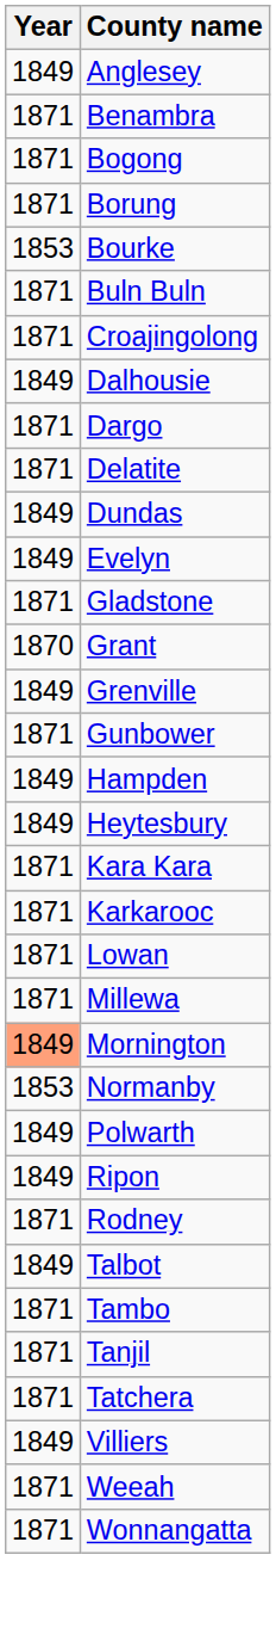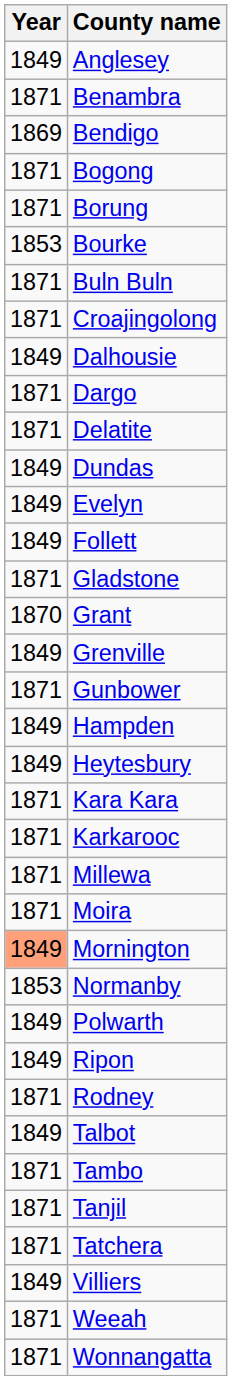 <table class="wikitable sortable">
 <tr>
 <th>Year</th>
 <th>County name</th>
 </tr>
 <tr>
 <td>1849</td>
 <td><a href='#'>Anglesey</a></td>
 </tr>
 <tr>
 <td>1871</td>
 <td><a href='#'>Benambra</a></td>
+</tr>
+<tr>
+<td>1869</td>
+<td><a href='#'>Bendigo</a></td>
 </tr>
 <tr>
 <td>1871</td>
 <td><a href='#'>Bogong</a></td>
 </tr>
 <tr>
 <td>1871</td>
 <td><a href='#'>Borung</a></td>
 </tr>
 <tr>
 <td>1853</td>
 <td><a href='#'>Bourke</a></td>
 </tr>
 <tr>
 <td>1871</td>
 <td><a href='#'>Buln Buln</a></td>
 </tr>
 <tr>
 <td>1871</td>
 <td><a href='#'>Croajingolong</a></td>
 </tr>
 <tr>
 <td>1849</td>
 <td><a href='#'>Dalhousie</a></td>
 </tr>
 <tr>
 <td>1871</td>
 <td><a href='#'>Dargo</a></td>
 </tr>
 <tr>
 <td>1871</td>
 <td><a href='#'>Delatite</a></td>
 </tr>
 <tr>
 <td>1849</td>
 <td><a href='#'>Dundas</a></td>
 </tr>
 <tr>
 <td>1849</td>
 <td><a href='#'>Evelyn</a></td>
 </tr>
 <tr>
+<td>1849</td>
+<td><a href='#'>Follett</a></td>
+</tr>
+<tr>
 <td>1871</td>
 <td><a href='#'>Gladstone</a></td>
 </tr>
 <tr>
 <td>1870</td>
 <td><a href='#'>Grant</a></td>
 </tr>
 <tr>
 <td>1849</td>
 <td><a href='#'>Grenville</a></td>
 </tr>
 <tr>
 <td>1871</td>
 <td><a href='#'>Gunbower</a></td>
 </tr>
 <tr>
 <td>1849</td>
 <td><a href='#'>Hampden</a></td>
 </tr>
 <tr>
 <td>1849</td>
 <td><a href='#'>Heytesbury</a></td>
 </tr>
 <tr>
 <td>1871</td>
 <td><a href='#'>Kara Kara</a></td>
 </tr>
 <tr>
 <td>1871</td>
 <td><a href='#'>Karkarooc</a></td>
 </tr>
 <tr>
 <td>1871</td>
-<td><a href='#'>Lowan</a></td>
+<td><a href='#'>Millewa</a></td>
 </tr>
 <tr>
 <td>1871</td>
-<td><a href='#'>Millewa</a></td>
+<td><a href='#'>Moira</a></td>
 </tr>
 <tr>
 <td style="background: lightsalmon;">1849</td>
 <td><a href='#'>Mornington</a></td>
 </tr>
 <tr>
 <td>1853</td>
 <td><a href='#'>Normanby</a></td>
 </tr>
 <tr>
 <td>1849</td>
 <td><a href='#'>Polwarth</a></td>
 </tr>
 <tr>
 <td>1849</td>
 <td><a href='#'>Ripon</a></td>
 </tr>
 <tr>
 <td>1871</td>
 <td><a href='#'>Rodney</a></td>
 </tr>
 <tr>
 <td>1849</td>
 <td><a href='#'>Talbot</a></td>
 </tr>
 <tr>
 <td>1871</td>
 <td><a href='#'>Tambo</a></td>
 </tr>
 <tr>
 <td>1871</td>
 <td><a href='#'>Tanjil</a></td>
 </tr>
 <tr>
 <td>1871</td>
 <td><a href='#'>Tatchera</a></td>
 </tr>
 <tr>
 <td>1849</td>
 <td><a href='#'>Villiers</a></td>
 </tr>
 <tr>
 <td>1871</td>
 <td><a href='#'>Weeah</a></td>
 </tr>
 <tr>
 <td>1871</td>
 <td><a href='#'>Wonnangatta</a></td>
 </tr>
 </table>
